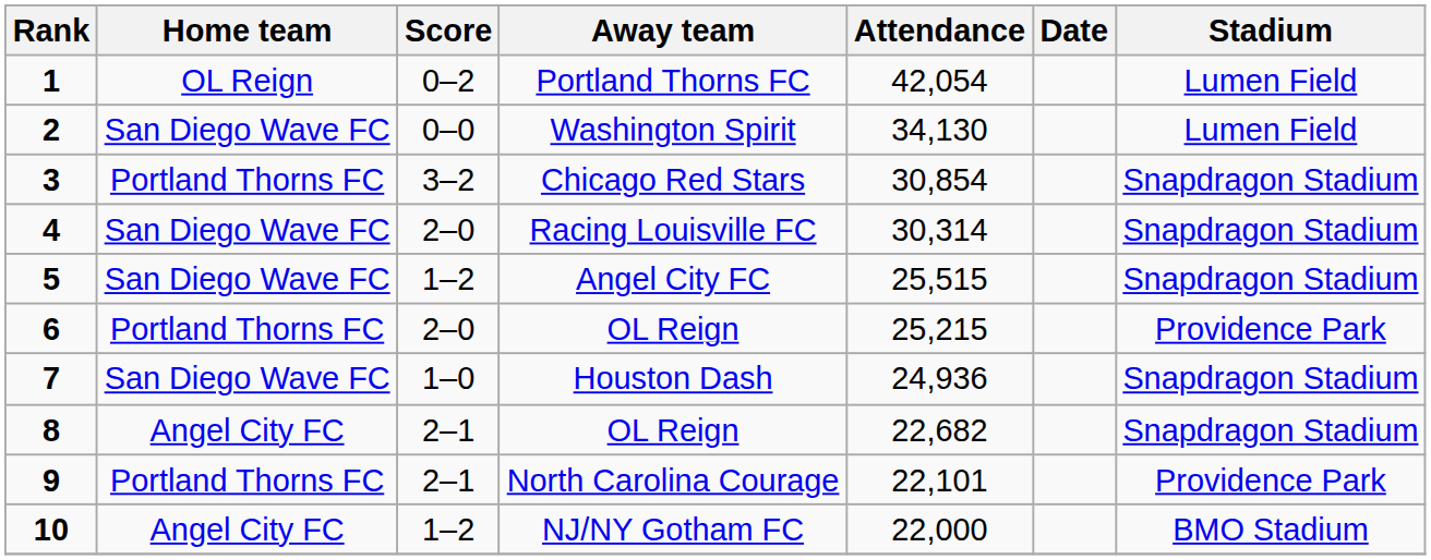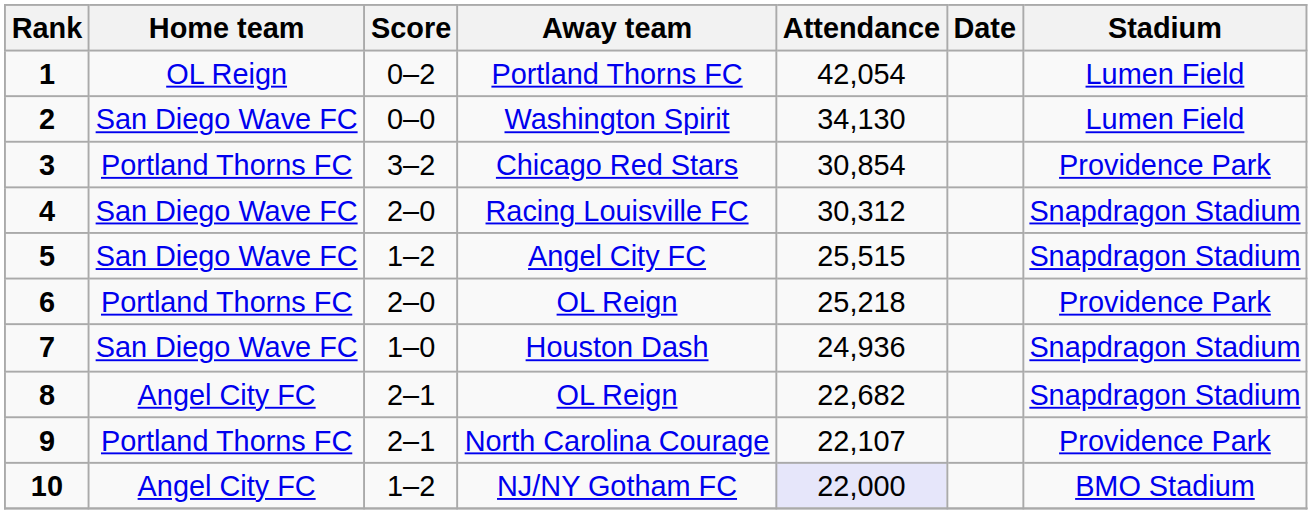 <table class="wikitable sortable" style="font-size: 95%;text-align: center;">
 <tr>
 <th scope="col">Rank</th>
 <th scope="col">Home team</th>
 <th scope="col">Score</th>
 <th scope="col">Away team</th>
 <th scope="col">Attendance</th>
 <th scope="col">Date</th>
 <th scope="col">Stadium</th>
 </tr>
 <tr>
 <td><strong>1</strong></td>
 <td><a href='#'>OL Reign</a></td>
 <td>0–2</td>
 <td><a href='#'>Portland Thorns FC</a></td>
 <td>42,054</td>
 <td></td>
 <td><a href='#'>Lumen Field</a></td>
 </tr>
 <tr>
 <td><strong>2</strong></td>
 <td><a href='#'>San Diego Wave FC</a></td>
 <td>0–0</td>
 <td><a href='#'>Washington Spirit</a></td>
 <td>34,130</td>
 <td></td>
 <td><a href='#'>Lumen Field</a></td>
 </tr>
 <tr>
 <td><strong>3</strong></td>
 <td><a href='#'>Portland Thorns FC</a></td>
 <td>3–2</td>
 <td><a href='#'>Chicago Red Stars</a></td>
 <td>30,854</td>
 <td></td>
-<td><a href='#'>Snapdragon Stadium</a></td>
+<td><a href='#'>Providence Park</a></td>
 </tr>
 <tr>
 <td><strong>4</strong></td>
 <td><a href='#'>San Diego Wave FC</a></td>
 <td>2–0</td>
 <td><a href='#'>Racing Louisville FC</a></td>
-<td>30,314</td>
+<td>30,312</td>
 <td></td>
 <td><a href='#'>Snapdragon Stadium</a></td>
 </tr>
 <tr>
 <td><strong>5</strong></td>
 <td><a href='#'>San Diego Wave FC</a></td>
 <td>1–2</td>
 <td><a href='#'>Angel City FC</a></td>
 <td>25,515</td>
 <td></td>
 <td><a href='#'>Snapdragon Stadium</a></td>
 </tr>
 <tr>
 <td><strong>6</strong></td>
 <td><a href='#'>Portland Thorns FC</a></td>
 <td>2–0</td>
 <td><a href='#'>OL Reign</a></td>
-<td>25,215</td>
+<td>25,218</td>
 <td></td>
 <td><a href='#'>Providence Park</a></td>
 </tr>
 <tr>
 <td><strong>7</strong></td>
 <td><a href='#'>San Diego Wave FC</a></td>
 <td>1–0</td>
 <td><a href='#'>Houston Dash</a></td>
 <td>24,936</td>
 <td></td>
 <td><a href='#'>Snapdragon Stadium</a></td>
 </tr>
 <tr>
 <td><strong>8</strong></td>
 <td><a href='#'>Angel City FC</a></td>
 <td>2–1</td>
 <td><a href='#'>OL Reign</a></td>
 <td>22,682</td>
 <td></td>
 <td><a href='#'>Snapdragon Stadium</a></td>
 </tr>
 <tr>
 <td><strong>9</strong></td>
 <td><a href='#'>Portland Thorns FC</a></td>
 <td>2–1</td>
 <td><a href='#'>North Carolina Courage</a></td>
-<td>22,101</td>
+<td>22,107</td>
 <td></td>
 <td><a href='#'>Providence Park</a></td>
 </tr>
 <tr>
 <td><strong>10</strong></td>
 <td><a href='#'>Angel City FC</a></td>
 <td>1–2</td>
 <td><a href='#'>NJ/NY Gotham FC</a></td>
-<td>22,000</td>
+<td style="background: lavender;">22,000</td>
 <td></td>
 <td><a href='#'>BMO Stadium</a></td>
 </tr>
 <tr>
 </tr>
 </table>
